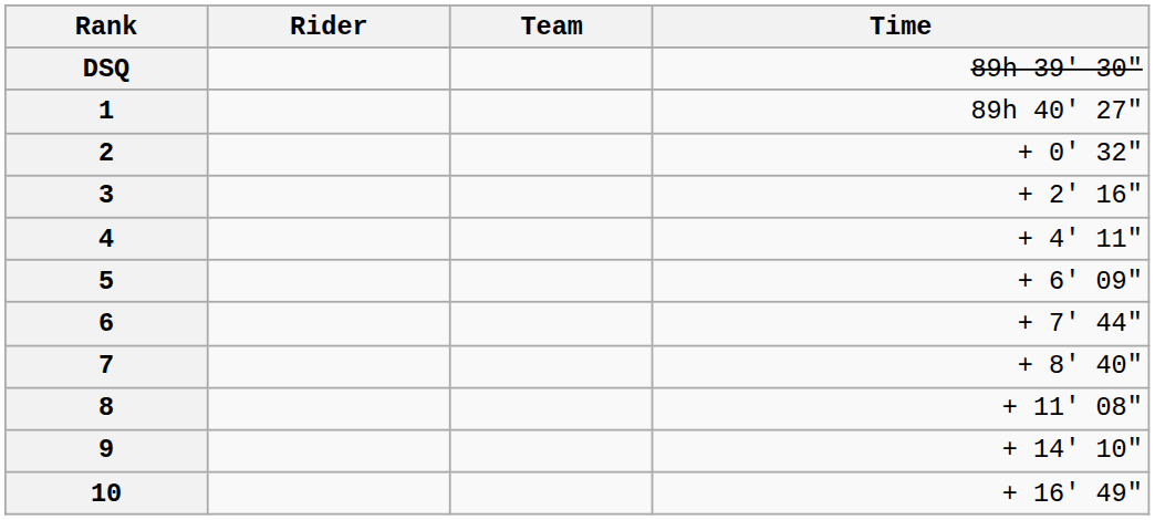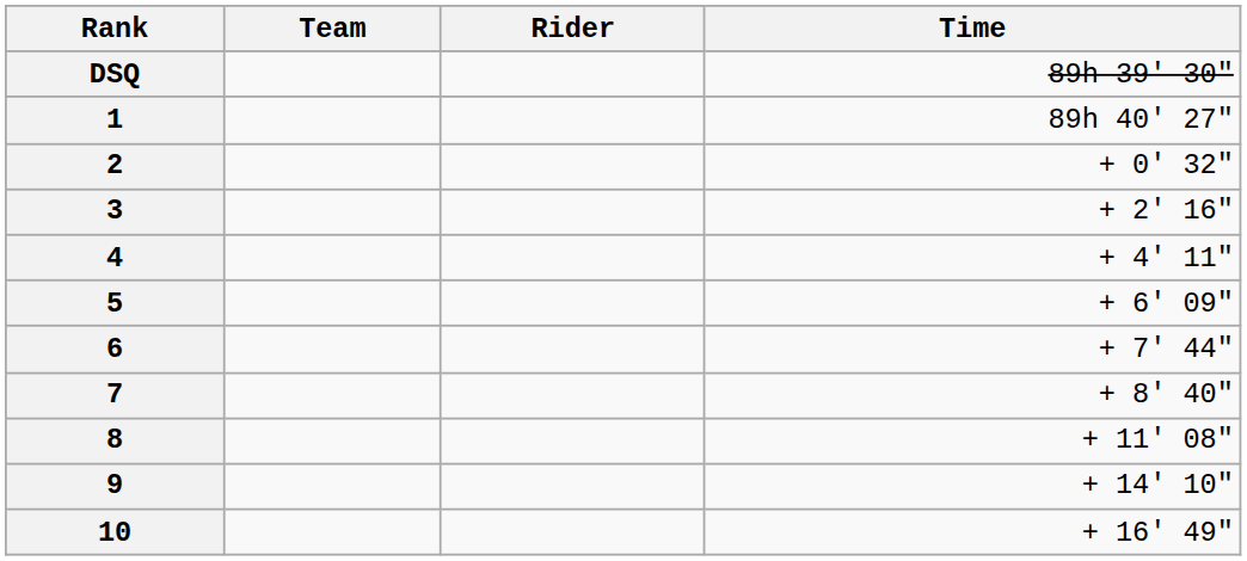 <table class="wikitable" style="width:44em;margin-bottom:0;">
 <tr>
 <th scope="col">Rank</th>
+<th scope="col">Team</th>
 <th scope="col">Rider</th>
-<th scope="col">Team</th>
 <th scope="col">Time</th>
 </tr>
 <tr>
 <th scope="row">DSQ</th>
 <td><s></s></td>
 <td><s></s></td>
 <td style="text-align:right;"><s>89h 39' 30"</s></td>
 </tr>
 <tr>
 <th scope="row">1</th>
+<td></td>
 <td> </td>
-<td></td>
 <td style="text-align:right;">89h 40' 27"</td>
 </tr>
 <tr>
 <th scope="row">2</th>
+<td></td>
 <td> </td>
-<td></td>
 <td style="text-align:right;">+ 0' 32"</td>
 </tr>
 <tr>
 <th scope="row">3</th>
 <td></td>
 <td></td>
 <td style="text-align:right;">+ 2' 16"</td>
 </tr>
 <tr>
 <th scope="row">4</th>
 <td></td>
 <td></td>
 <td style="text-align:right;">+ 4' 11"</td>
 </tr>
 <tr>
 <th scope="row">5</th>
 <td></td>
 <td></td>
 <td style="text-align:right;">+ 6' 09"</td>
 </tr>
 <tr>
 <th scope="row">6</th>
 <td></td>
 <td></td>
 <td style="text-align:right;">+ 7' 44"</td>
 </tr>
 <tr>
 <th scope="row">7</th>
 <td></td>
 <td></td>
 <td style="text-align:right;">+ 8' 40"</td>
 </tr>
 <tr>
 <th scope="row">8</th>
 <td></td>
 <td></td>
 <td style="text-align:right;">+ 11' 08"</td>
 </tr>
 <tr>
 <th scope="row">9</th>
+<td></td>
 <td> </td>
-<td></td>
 <td style="text-align:right;">+ 14' 10"</td>
 </tr>
 <tr>
 <th scope="row">10</th>
 <td></td>
 <td></td>
 <td style="text-align:right;">+ 16' 49"</td>
 </tr>
 </table>
